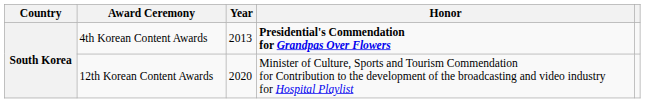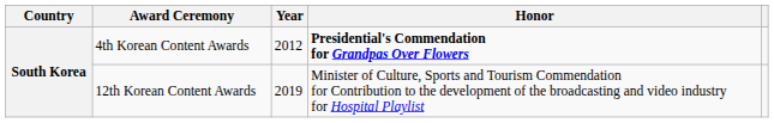 <table class="wikitable sortable plainrowheaders" style="text-align:left; font-size:100%; padding:0 auto; width:100%; margin:auto">
 <tr>
 <th scope="col">Country</th>
 <th scope="col">Award Ceremony</th>
 <th scope="col">Year</th>
 <th scope="col">Honor</th>
 <th class="unsortable" scope="col"></th>
 </tr>
 <tr>
 <th scope="row" rowspan="2">South Korea</th>
 <td scope="row">4th Korean Content Awards</td>
-<td>2013</td>
+<td>2012</td>
 <td><strong>Presidential's Commendation<br>for <em><a href='#'>Grandpas Over Flowers</a></em></strong></td>
 <td></td>
 </tr>
 <tr>
 <td>12th Korean Content Awards</td>
-<td>2020</td>
+<td>2019</td>
 <td>Minister of Culture, Sports and Tourism Commendation<br>for Contribution to the development of the broadcasting and video industry<br>for <em><a href='#'>Hospital Playlist</a></em></td>
 <td></td>
 </tr>
 </table>
